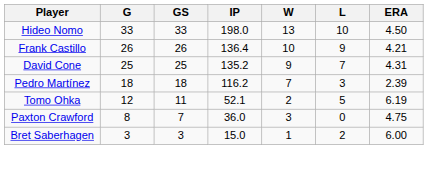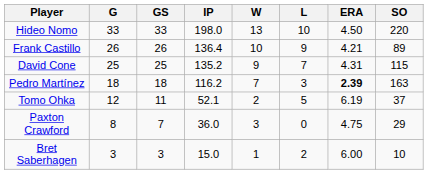 <table class="wikitable sortable">
 <tr>
 <th bgcolor="#DDDDFF" width="16%">Player</th>
 <th bgcolor="#DDDDFF" width="9%">G</th>
 <th bgcolor="#DDDDFF" width="9%">GS</th>
 <th bgcolor="#DDDDFF" width="9%">IP</th>
 <th bgcolor="#DDDDFF" width="9%">W</th>
 <th bgcolor="#DDDDFF" width="9%">L</th>
 <th bgcolor="#DDDDFF" width="9%">ERA</th>
+<th bgcolor="#DDDDFF" width="9%">SO</th>
 </tr>
 <tr align="center">
 <td><a href='#'>Hideo Nomo</a></td>
 <td>33</td>
 <td>33</td>
 <td>198.0</td>
 <td>13</td>
 <td>10</td>
 <td>4.50</td>
+<td>220</td>
 </tr>
 <tr align="center">
 <td><a href='#'>Frank Castillo</a></td>
 <td>26</td>
 <td>26</td>
 <td>136.4</td>
 <td>10</td>
 <td>9</td>
 <td>4.21</td>
+<td>89</td>
 </tr>
 <tr align="center">
 <td><a href='#'>David Cone</a></td>
 <td>25</td>
 <td>25</td>
 <td>135.2</td>
 <td>9</td>
 <td>7</td>
 <td>4.31</td>
+<td>115</td>
 </tr>
 <tr align="center">
 <td><a href='#'>Pedro Martínez</a></td>
 <td>18</td>
 <td>18</td>
 <td>116.2</td>
 <td>7</td>
 <td>3</td>
-<td>2.39</td>
+<td><strong>2.39</strong></td>
+<td>163</td>
 </tr>
 <tr align="center">
 <td><a href='#'>Tomo Ohka</a></td>
 <td>12</td>
 <td>11</td>
 <td>52.1</td>
 <td>2</td>
 <td>5</td>
 <td>6.19</td>
+<td>37</td>
 </tr>
 <tr align=center>
 <td><a href='#'>Paxton Crawford</a></td>
 <td>8</td>
 <td>7</td>
 <td>36.0</td>
 <td>3</td>
 <td>0</td>
 <td>4.75</td>
+<td>29</td>
 </tr>
 <tr align=center>
 <td><a href='#'>Bret Saberhagen</a></td>
 <td>3</td>
 <td>3</td>
 <td>15.0</td>
 <td>1</td>
 <td>2</td>
 <td>6.00</td>
+<td>10</td>
 </tr>
 </table>
